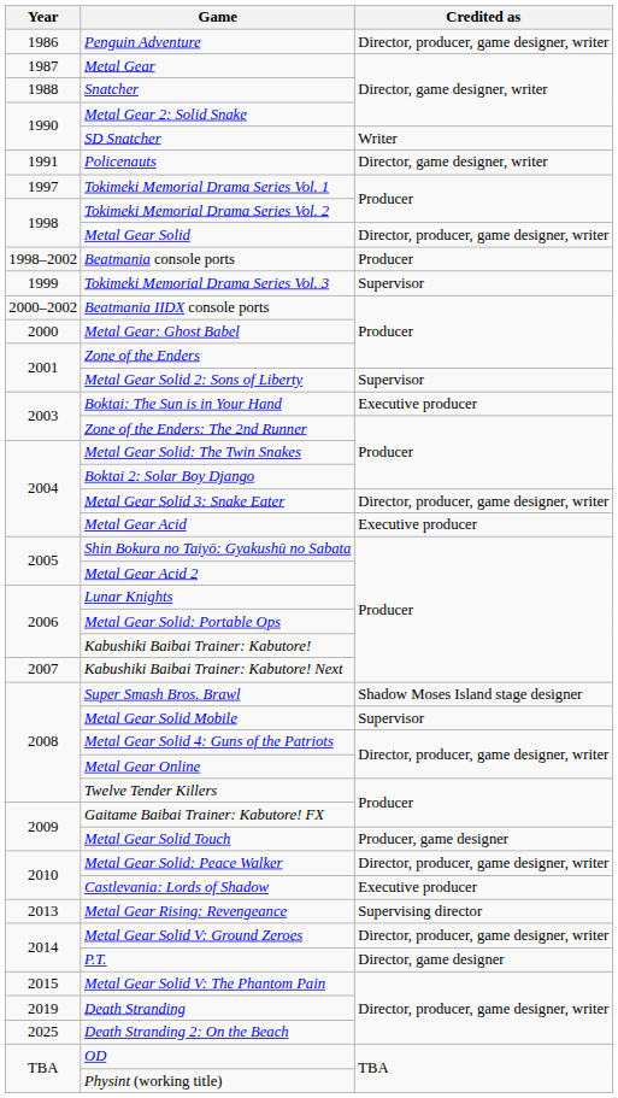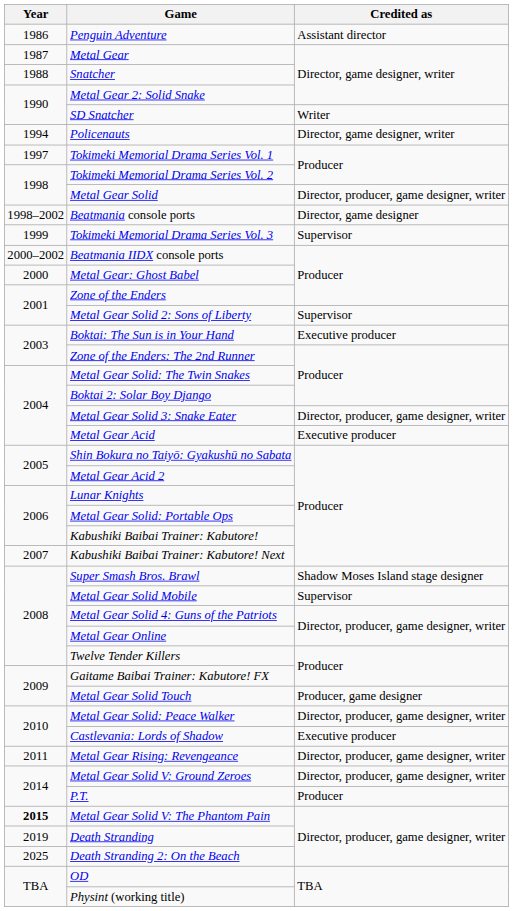 <table class="wikitable sortable">
 <tr>
 <th rowspan="1">Year</th>
 <th rowspan="1">Game</th>
 <th rowspan="1">Credited as</th>
 </tr>
 <tr>
 <td style="text-align:center;">1986</td>
 <td><em><a href='#'>Penguin Adventure</a></em></td>
-<td>Director, producer, game designer, writer</td>
+<td>Assistant director</td>
 </tr>
 <tr>
 <td style="text-align:center;">1987</td>
 <td><em><a href='#'>Metal Gear</a></em></td>
 <td rowspan="3">Director, game designer, writer</td>
 </tr>
 <tr>
 <td style="text-align:center;">1988</td>
 <td><em><a href='#'>Snatcher</a></em></td>
 </tr>
 <tr>
 <td style="text-align:center;" rowspan="2">1990</td>
 <td><em><a href='#'>Metal Gear 2: Solid Snake</a></em></td>
 </tr>
 <tr>
 <td><em><a href='#'>SD Snatcher</a></em></td>
 <td>Writer</td>
 </tr>
 <tr>
-<td style="text-align:center;">1991</td>
+<td style="text-align:center;">1994</td>
 <td><em><a href='#'>Policenauts</a></em></td>
 <td>Director, game designer, writer</td>
 </tr>
 <tr>
 <td style="text-align:center;">1997</td>
 <td><em><a href='#'>Tokimeki Memorial Drama Series Vol. 1</a></em></td>
 <td rowspan="2">Producer</td>
 </tr>
 <tr>
 <td style="text-align:center;" rowspan="2">1998</td>
 <td><em><a href='#'>Tokimeki Memorial Drama Series Vol. 2</a></em></td>
 </tr>
 <tr>
 <td><em><a href='#'>Metal Gear Solid</a></em></td>
 <td>Director, producer, game designer, writer</td>
 </tr>
 <tr>
 <td style="text-align:center;">1998–2002</td>
 <td><em><a href='#'>Beatmania</a></em> console ports</td>
-<td rowspan="1">Producer</td>
+<td>Director, game designer</td>
 </tr>
 <tr>
 <td style="text-align:center;">1999</td>
 <td><em><a href='#'>Tokimeki Memorial Drama Series Vol. 3</a></em></td>
 <td>Supervisor</td>
 </tr>
 <tr>
 <td style="text-align:center;">2000–2002</td>
 <td><em><a href='#'>Beatmania IIDX</a></em> console ports</td>
 <td rowspan="3">Producer</td>
 </tr>
 <tr>
 <td style="text-align:center;">2000</td>
 <td><em><a href='#'>Metal Gear: Ghost Babel</a></em></td>
 </tr>
 <tr>
 <td style="text-align:center;" rowspan="2">2001</td>
 <td><em><a href='#'>Zone of the Enders</a></em></td>
 </tr>
 <tr>
 <td><em><a href='#'>Metal Gear Solid 2: Sons of Liberty</a></em></td>
 <td>Supervisor</td>
 </tr>
 <tr>
 <td style="text-align:center;" rowspan="2">2003</td>
 <td><em><a href='#'>Boktai: The Sun is in Your Hand</a></em></td>
 <td>Executive producer</td>
 </tr>
 <tr>
 <td><em><a href='#'>Zone of the Enders: The 2nd Runner</a></em></td>
 <td rowspan="3">Producer</td>
 </tr>
 <tr>
 <td style="text-align:center;" rowspan="4">2004</td>
 <td><em><a href='#'>Metal Gear Solid: The Twin Snakes</a></em></td>
 </tr>
 <tr>
 <td><em><a href='#'>Boktai 2: Solar Boy Django</a></em></td>
 </tr>
 <tr>
 <td><em><a href='#'>Metal Gear Solid 3: Snake Eater</a></em></td>
 <td>Director, producer, game designer, writer</td>
 </tr>
 <tr>
 <td><em><a href='#'>Metal Gear Acid</a></em></td>
 <td>Executive producer</td>
 </tr>
 <tr>
 <td style="text-align:center;" rowspan="2">2005</td>
 <td><em><a href='#'>Shin Bokura no Taiyō: Gyakushū no Sabata</a></em></td>
 <td rowspan="6">Producer</td>
 </tr>
 <tr>
 <td><em><a href='#'>Metal Gear Acid 2</a></em></td>
 </tr>
 <tr>
 <td style="text-align:center;" rowspan="3">2006</td>
 <td><em><a href='#'>Lunar Knights</a></em></td>
 </tr>
 <tr>
 <td><em><a href='#'>Metal Gear Solid: Portable Ops</a></em></td>
 </tr>
 <tr>
 <td><em>Kabushiki Baibai Trainer: Kabutore!</em> </td>
 </tr>
 <tr>
 <td style="text-align:center;">2007</td>
 <td><em>Kabushiki Baibai Trainer: Kabutore! Next</em> </td>
 </tr>
 <tr>
 <td style="text-align:center;" rowspan="5">2008</td>
 <td><em><a href='#'>Super Smash Bros. Brawl</a></em></td>
 <td>Shadow Moses Island stage designer</td>
 </tr>
 <tr>
 <td><em><a href='#'>Metal Gear Solid Mobile</a></em></td>
 <td>Supervisor</td>
 </tr>
 <tr>
 <td><em><a href='#'>Metal Gear Solid 4: Guns of the Patriots</a></em></td>
 <td rowspan="2">Director, producer, game designer, writer</td>
 </tr>
 <tr>
 <td><em><a href='#'>Metal Gear Online</a></em></td>
 </tr>
 <tr>
 <td><em>Twelve Tender Killers</em> </td>
 <td rowspan="2">Producer</td>
 </tr>
 <tr>
 <td style="text-align:center;" rowspan="2">2009</td>
 <td><em>Gaitame Baibai Trainer: Kabutore! FX</em> </td>
 </tr>
 <tr>
 <td><em><a href='#'>Metal Gear Solid Touch</a></em></td>
 <td>Producer, game designer</td>
 </tr>
 <tr>
 <td style="text-align:center;" rowspan="2">2010</td>
 <td><em><a href='#'>Metal Gear Solid: Peace Walker</a></em></td>
 <td>Director, producer, game designer, writer</td>
 </tr>
 <tr>
 <td><em><a href='#'>Castlevania: Lords of Shadow</a></em></td>
 <td>Executive producer</td>
 </tr>
 <tr>
-<td style="text-align:center;">2013</td>
+<td style="text-align:center;">2011</td>
 <td><em><a href='#'>Metal Gear Rising: Revengeance</a></em></td>
-<td>Supervising director</td>
+<td>Director, producer, game designer, writer</td>
 </tr>
 <tr>
 <td style="text-align:center;" rowspan="2">2014</td>
 <td><em><a href='#'>Metal Gear Solid V: Ground Zeroes</a></em></td>
 <td>Director, producer, game designer, writer</td>
 </tr>
 <tr>
 <td><em><a href='#'>P.T.</a></em></td>
-<td>Director, game designer</td>
+<td rowspan="1">Producer</td>
 </tr>
 <tr>
-<td style="text-align:center;">2015</td>
+<td style="text-align:center;"><strong>2015</strong></td>
 <td><em><a href='#'>Metal Gear Solid V: The Phantom Pain</a></em></td>
 <td rowspan="3">Director, producer, game designer, writer</td>
 </tr>
 <tr>
 <td style="text-align:center;">2019</td>
 <td><em><a href='#'>Death Stranding</a></em></td>
 </tr>
 <tr>
 <td style="text-align:center;">2025</td>
 <td><em><a href='#'>Death Stranding 2: On the Beach</a></em></td>
 </tr>
 <tr>
 <td style="text-align:center;" rowspan="2">TBA</td>
 <td><em><a href='#'>OD</a></em></td>
 <td rowspan="2">TBA</td>
 </tr>
 <tr>
 <td><em>Physint</em> (working title)</td>
 </tr>
 </table>
